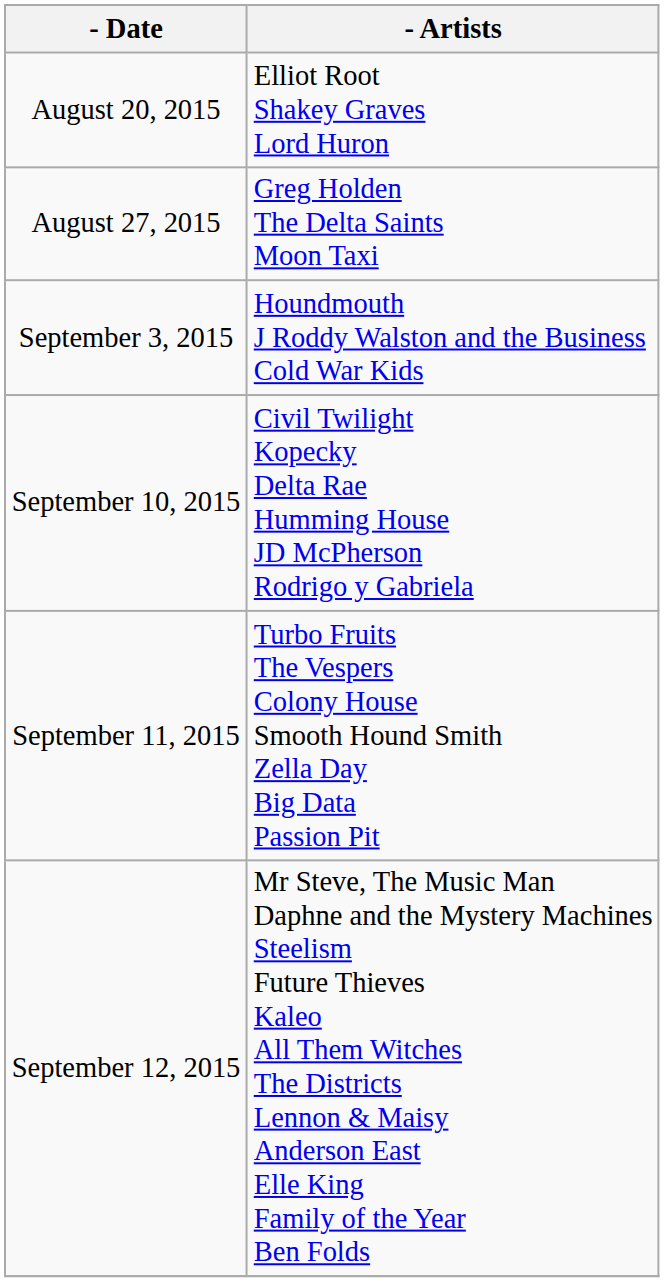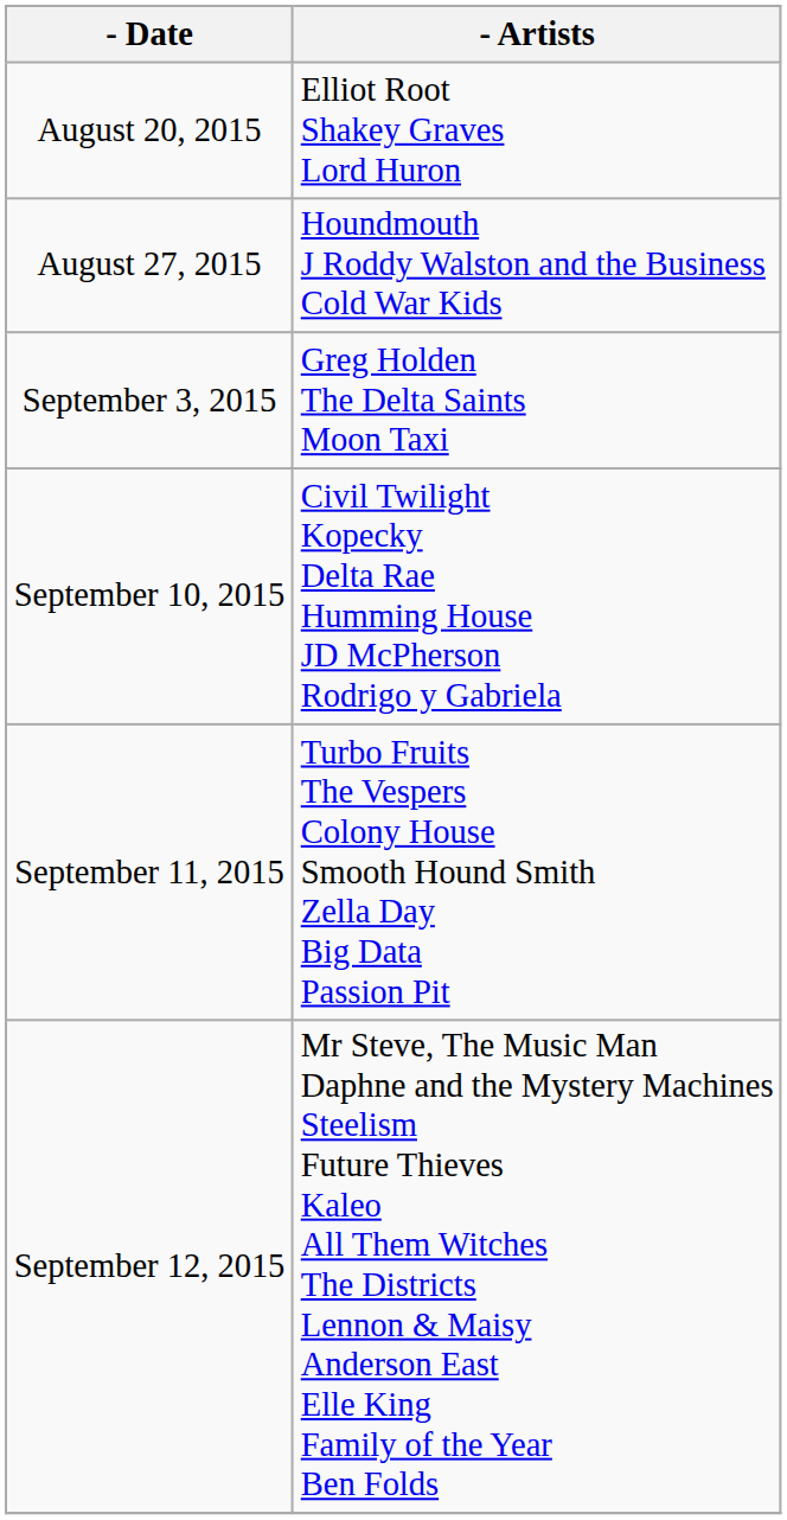 <table class="wikitable" style="font-size: 90%">
 <tr>
 <th>- Date</th>
 <th>- Artists</th>
 </tr>
 <tr>
 <td align="center">August 20, 2015</td>
 <td>Elliot Root<br><a href='#'>Shakey Graves</a><br><a href='#'>Lord Huron</a></td>
 </tr>
 <tr>
 <td align="center">August 27, 2015</td>
-<td><a href='#'>Greg Holden</a><br><a href='#'>The Delta Saints</a><br><a href='#'>Moon Taxi</a></td>
+<td><a href='#'>Houndmouth</a><br><a href='#'>J Roddy Walston and the Business</a><br><a href='#'>Cold War Kids</a></td>
 </tr>
 <tr>
 <td align="center">September 3, 2015</td>
-<td><a href='#'>Houndmouth</a><br><a href='#'>J Roddy Walston and the Business</a><br><a href='#'>Cold War Kids</a></td>
+<td><a href='#'>Greg Holden</a><br><a href='#'>The Delta Saints</a><br><a href='#'>Moon Taxi</a></td>
 </tr>
 <tr>
 <td align="center">September 10, 2015</td>
 <td><a href='#'>Civil Twilight</a><br><a href='#'>Kopecky</a><br><a href='#'>Delta Rae</a><br><a href='#'>Humming House</a><br><a href='#'>JD McPherson</a><br><a href='#'>Rodrigo y Gabriela</a></td>
 </tr>
 <tr>
 <td align="center">September 11, 2015</td>
 <td><a href='#'>Turbo Fruits</a><br><a href='#'>The Vespers</a><br><a href='#'>Colony House</a><br>Smooth Hound Smith<br><a href='#'>Zella Day</a><br><a href='#'>Big Data</a><br><a href='#'>Passion Pit</a></td>
 </tr>
 <tr>
 <td align="center">September 12, 2015</td>
 <td>Mr Steve, The Music Man<br>Daphne and the Mystery Machines<br><a href='#'>Steelism</a><br>Future Thieves<br><a href='#'>Kaleo</a><br><a href='#'>All Them Witches</a><br><a href='#'>The Districts</a><br><a href='#'>Lennon & Maisy</a><br><a href='#'>Anderson East</a><br><a href='#'>Elle King</a><br><a href='#'>Family of the Year</a><br><a href='#'>Ben Folds</a></td>
 </tr>
 <tr>
 </tr>
 </table>
